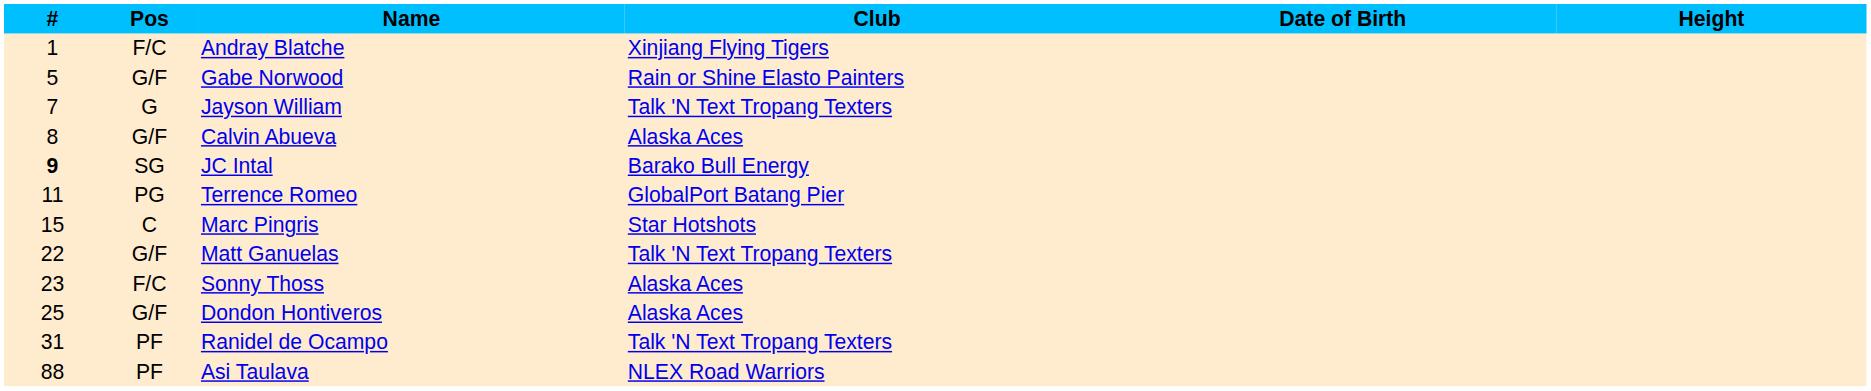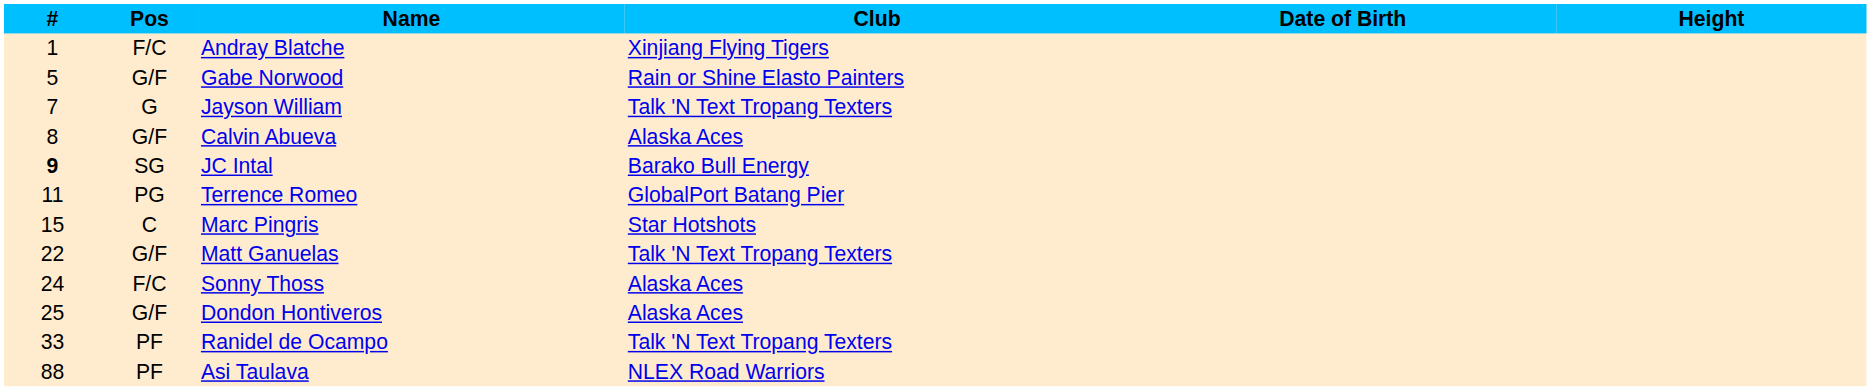 <table border=0 cellpadding=2 cellspacing=0  |- bgcolor=#FFECCE style="text-align:center; font-size:90%;" width=80%>
 <tr bgcolor=#00BFFF>
 <th width=5%>#</th>
 <th width=5%>Pos</th>
 <th width=22%>Name</th>
 <th width=26%>Club</th>
 <th width=22%>Date of Birth</th>
 <th width=16%>Height</th>
 </tr>
 <tr>
 <td>1</td>
 <td>F/C</td>
 <td align=left><a href='#'>Andray Blatche</a></td>
 <td align=left> <a href='#'>Xinjiang Flying Tigers</a></td>
 <td align=left></td>
 <td></td>
 </tr>
 <tr>
 <td>5</td>
 <td>G/F</td>
 <td align=left><a href='#'>Gabe Norwood</a></td>
 <td align=left> <a href='#'>Rain or Shine Elasto Painters</a></td>
 <td align=left></td>
 <td></td>
 </tr>
 <tr>
 <td>7</td>
 <td>G</td>
 <td align=left><a href='#'>Jayson William</a></td>
 <td align=left> <a href='#'>Talk 'N Text Tropang Texters</a></td>
 <td align=left></td>
 <td></td>
 </tr>
 <tr>
 <td>8</td>
 <td>G/F</td>
 <td align=left><a href='#'>Calvin Abueva</a></td>
 <td align=left> <a href='#'>Alaska Aces</a></td>
 <td align=left></td>
 <td></td>
 </tr>
 <tr>
 <td><strong>9</strong></td>
 <td>SG</td>
 <td align=left><a href='#'>JC Intal</a></td>
 <td align=left> <a href='#'>Barako Bull Energy</a></td>
 <td align=left></td>
 <td></td>
 </tr>
 <tr>
 <td>11</td>
 <td>PG</td>
 <td align=left><a href='#'>Terrence Romeo</a></td>
 <td align=left> <a href='#'>GlobalPort Batang Pier</a></td>
 <td align=left></td>
 <td></td>
 </tr>
 <tr>
 <td>15</td>
 <td>C</td>
 <td align=left><a href='#'>Marc Pingris</a></td>
 <td align=left> <a href='#'>Star Hotshots</a></td>
 <td align=left></td>
 <td></td>
 </tr>
 <tr>
 <td>22</td>
 <td>G/F</td>
 <td align=left><a href='#'>Matt Ganuelas</a></td>
 <td align=left> <a href='#'>Talk 'N Text Tropang Texters</a></td>
 <td align=left></td>
 <td></td>
 </tr>
 <tr>
-<td>23</td>
+<td>24</td>
 <td>F/C</td>
 <td align=left><a href='#'>Sonny Thoss</a></td>
 <td align=left> <a href='#'>Alaska Aces</a></td>
 <td align=left></td>
 <td></td>
 </tr>
 <tr>
 <td>25</td>
 <td>G/F</td>
 <td align=left><a href='#'>Dondon Hontiveros</a></td>
 <td align=left> <a href='#'>Alaska Aces</a></td>
 <td align=left></td>
 <td></td>
 </tr>
 <tr>
-<td>31</td>
+<td>33</td>
 <td>PF</td>
 <td align=left><a href='#'>Ranidel de Ocampo</a></td>
 <td align=left> <a href='#'>Talk 'N Text Tropang Texters</a></td>
 <td align=left></td>
 <td></td>
 </tr>
 <tr>
 <td>88</td>
 <td>PF</td>
 <td align=left><a href='#'>Asi Taulava</a></td>
 <td align=left> <a href='#'>NLEX Road Warriors</a></td>
 <td align=left></td>
 <td></td>
 </tr>
 </table>
